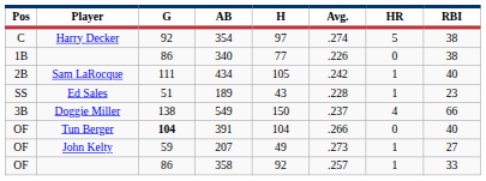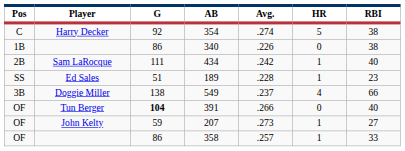 <table class="wikitable sortable">
 <tr>
 <th style="background:#FFFFFF; border-top:#023465 5px solid; border-bottom:#ba313c 5px solid;" width="5%">Pos</th>
 <th style="background:#FFFFFF; border-top:#023465 5px solid; border-bottom:#ba313c 5px solid;" width="16%">Player</th>
 <th style="background:#FFFFFF; border-top:#023465 5px solid; border-bottom:#ba313c 5px solid;" width="9%">G</th>
 <th style="background:#FFFFFF; border-top:#023465 5px solid; border-bottom:#ba313c 5px solid;" width="9%">AB</th>
-<th style="background:#FFFFFF; border-top:#023465 5px solid; border-bottom:#ba313c 5px solid;" width="9%">H</th>
 <th style="background:#FFFFFF; border-top:#023465 5px solid; border-bottom:#ba313c 5px solid;" width="9%">Avg.</th>
 <th style="background:#FFFFFF; border-top:#023465 5px solid; border-bottom:#ba313c 5px solid;" width="9%">HR</th>
 <th style="background:#FFFFFF; border-top:#023465 5px solid; border-bottom:#ba313c 5px solid;" width="9%">RBI</th>
 </tr>
 <tr align="center">
 <td>C</td>
 <td><a href='#'>Harry Decker</a></td>
 <td>92</td>
 <td>354</td>
-<td>97</td>
 <td>.274</td>
 <td>5</td>
 <td>38</td>
 </tr>
 <tr align=center>
 <td>1B</td>
 <td></td>
 <td>86</td>
 <td>340</td>
-<td>77</td>
 <td>.226</td>
 <td>0</td>
 <td>38</td>
 </tr>
 <tr align="center">
 <td>2B</td>
 <td><a href='#'>Sam LaRocque</a></td>
 <td>111</td>
 <td>434</td>
-<td>105</td>
 <td>.242</td>
 <td>1</td>
 <td>40</td>
 </tr>
 <tr align=center>
 <td>SS</td>
 <td><a href='#'>Ed Sales</a></td>
 <td>51</td>
 <td>189</td>
-<td>43</td>
 <td>.228</td>
 <td>1</td>
 <td>23</td>
 </tr>
 <tr align=center>
 <td>3B</td>
 <td><a href='#'>Doggie Miller</a></td>
 <td>138</td>
 <td>549</td>
-<td>150</td>
 <td>.237</td>
 <td>4</td>
 <td>66</td>
 </tr>
 <tr align=center>
 <td>OF</td>
 <td><a href='#'>Tun Berger</a></td>
 <td><strong>104</strong></td>
 <td>391</td>
-<td>104</td>
 <td>.266</td>
 <td>0</td>
 <td>40</td>
 </tr>
 <tr align=center>
 <td>OF</td>
 <td><a href='#'>John Kelty</a></td>
 <td>59</td>
 <td>207</td>
-<td>49</td>
 <td>.273</td>
 <td>1</td>
 <td>27</td>
 </tr>
 <tr align=center>
 <td>OF</td>
 <td></td>
 <td>86</td>
 <td>358</td>
-<td>92</td>
 <td>.257</td>
 <td>1</td>
 <td>33</td>
 </tr>
 </table>
